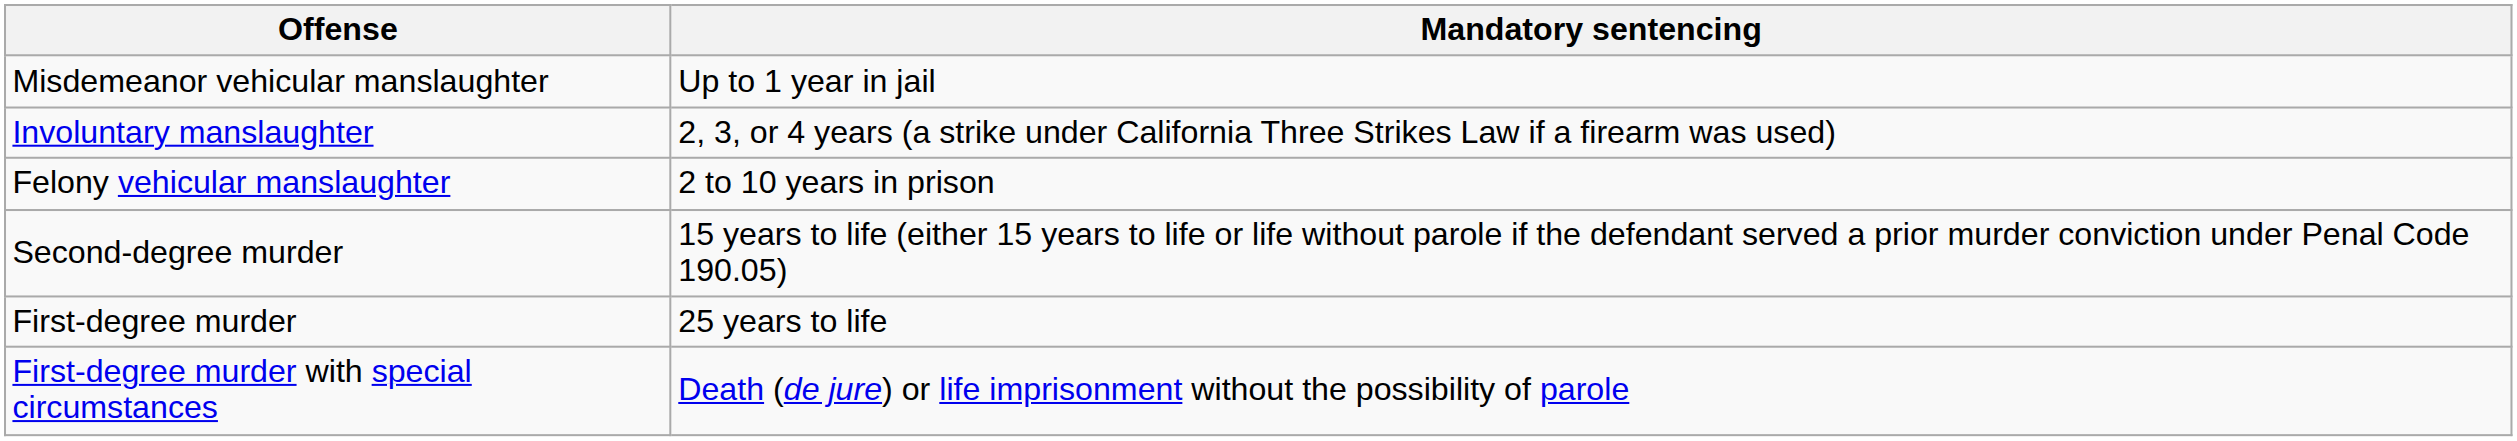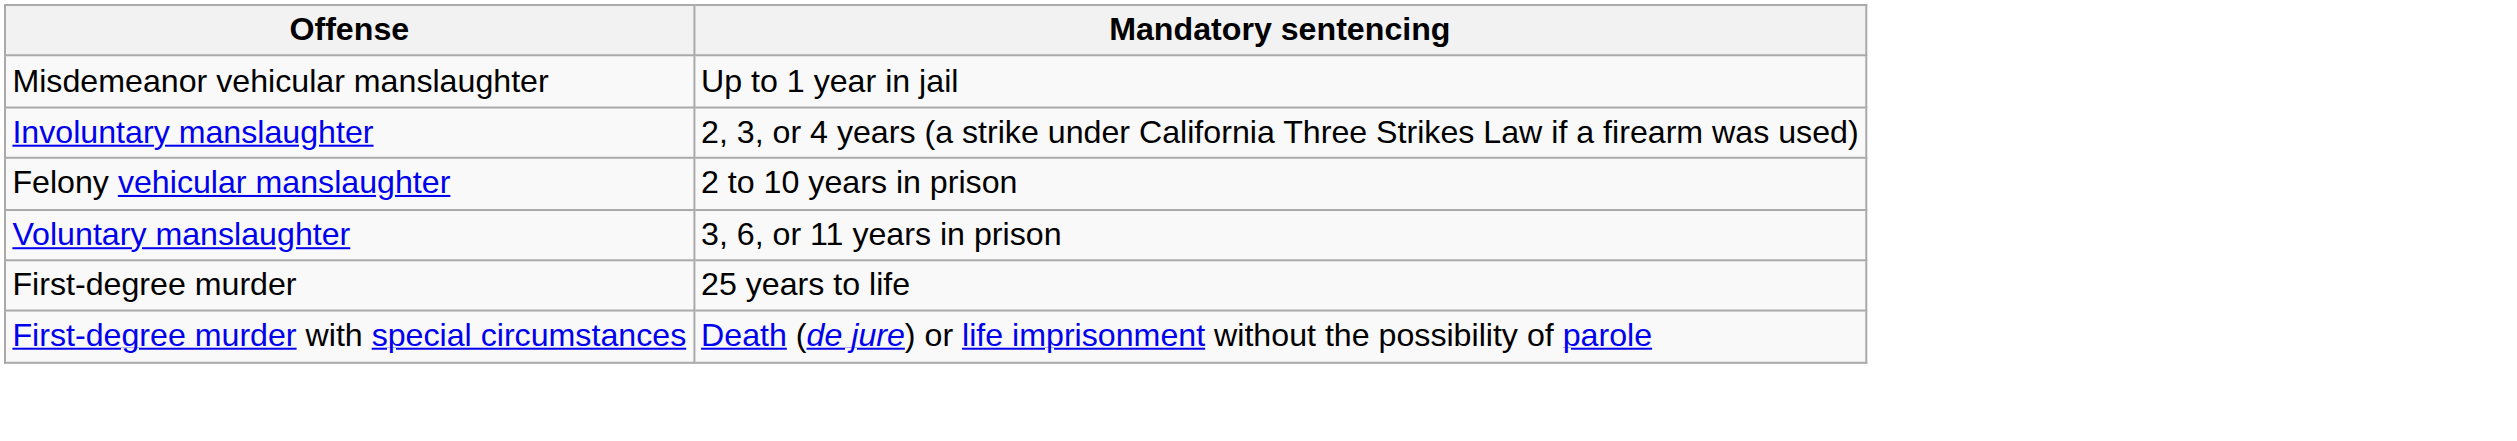 <table class="wikitable">
 <tr>
 <th>Offense</th>
 <th>Mandatory sentencing</th>
 </tr>
 <tr>
 <td>Misdemeanor vehicular manslaughter</td>
 <td>Up to 1 year in jail</td>
 </tr>
 <tr>
 <td><a href='#'>Involuntary manslaughter</a></td>
 <td>2, 3, or 4 years (a strike under California Three Strikes Law if a firearm was used)</td>
 </tr>
 <tr>
 <td>Felony <a href='#'>vehicular manslaughter</a></td>
 <td>2 to 10 years in prison</td>
 </tr>
 <tr>
-<td>Second-degree murder</td>
-<td>15 years to life (either 15 years to life or life without parole if the defendant served a prior murder conviction under Penal Code 190.05)</td>
+<td><a href='#'>Voluntary manslaughter</a></td>
+<td>3, 6, or 11 years in prison</td>
 </tr>
 <tr>
 <td>First-degree murder</td>
 <td>25 years to life</td>
 </tr>
 <tr>
 <td><a href='#'>First-degree murder</a> with <a href='#'>special circumstances</a></td>
 <td><a href='#'>Death</a> (<em><a href='#'>de jure</a></em>) or <a href='#'>life imprisonment</a> without the possibility of <a href='#'>parole</a></td>
 </tr>
 </table>
